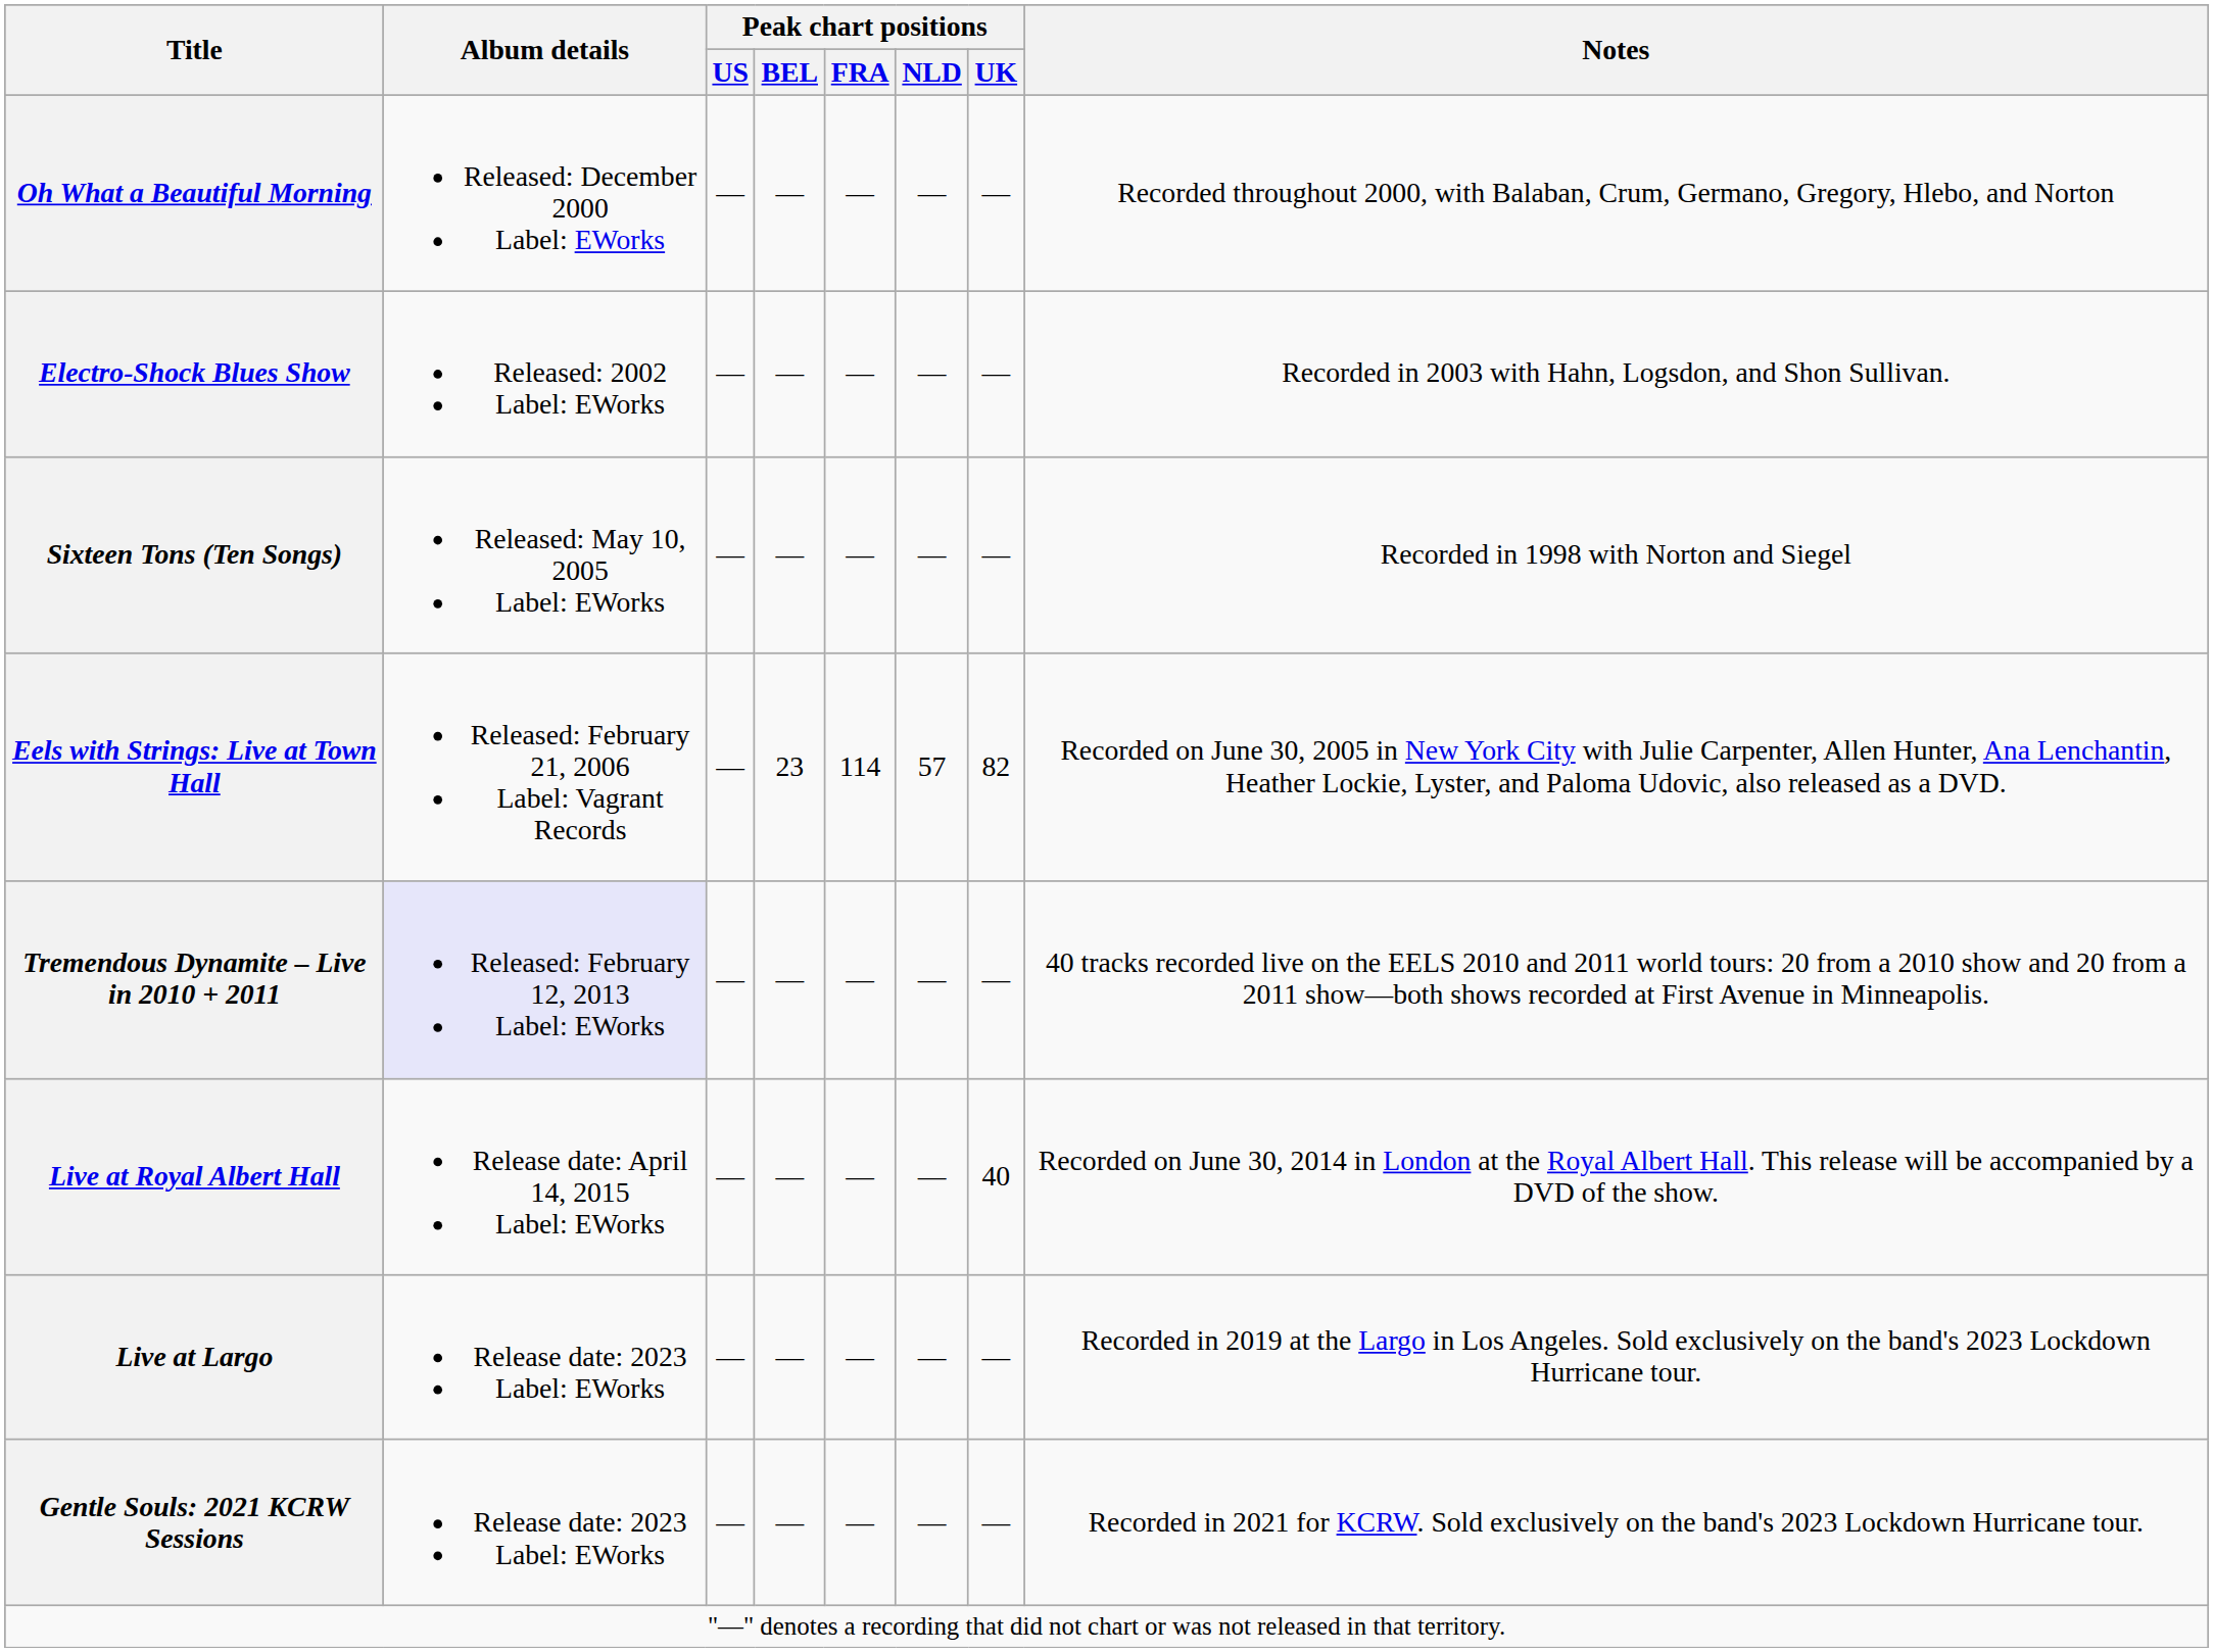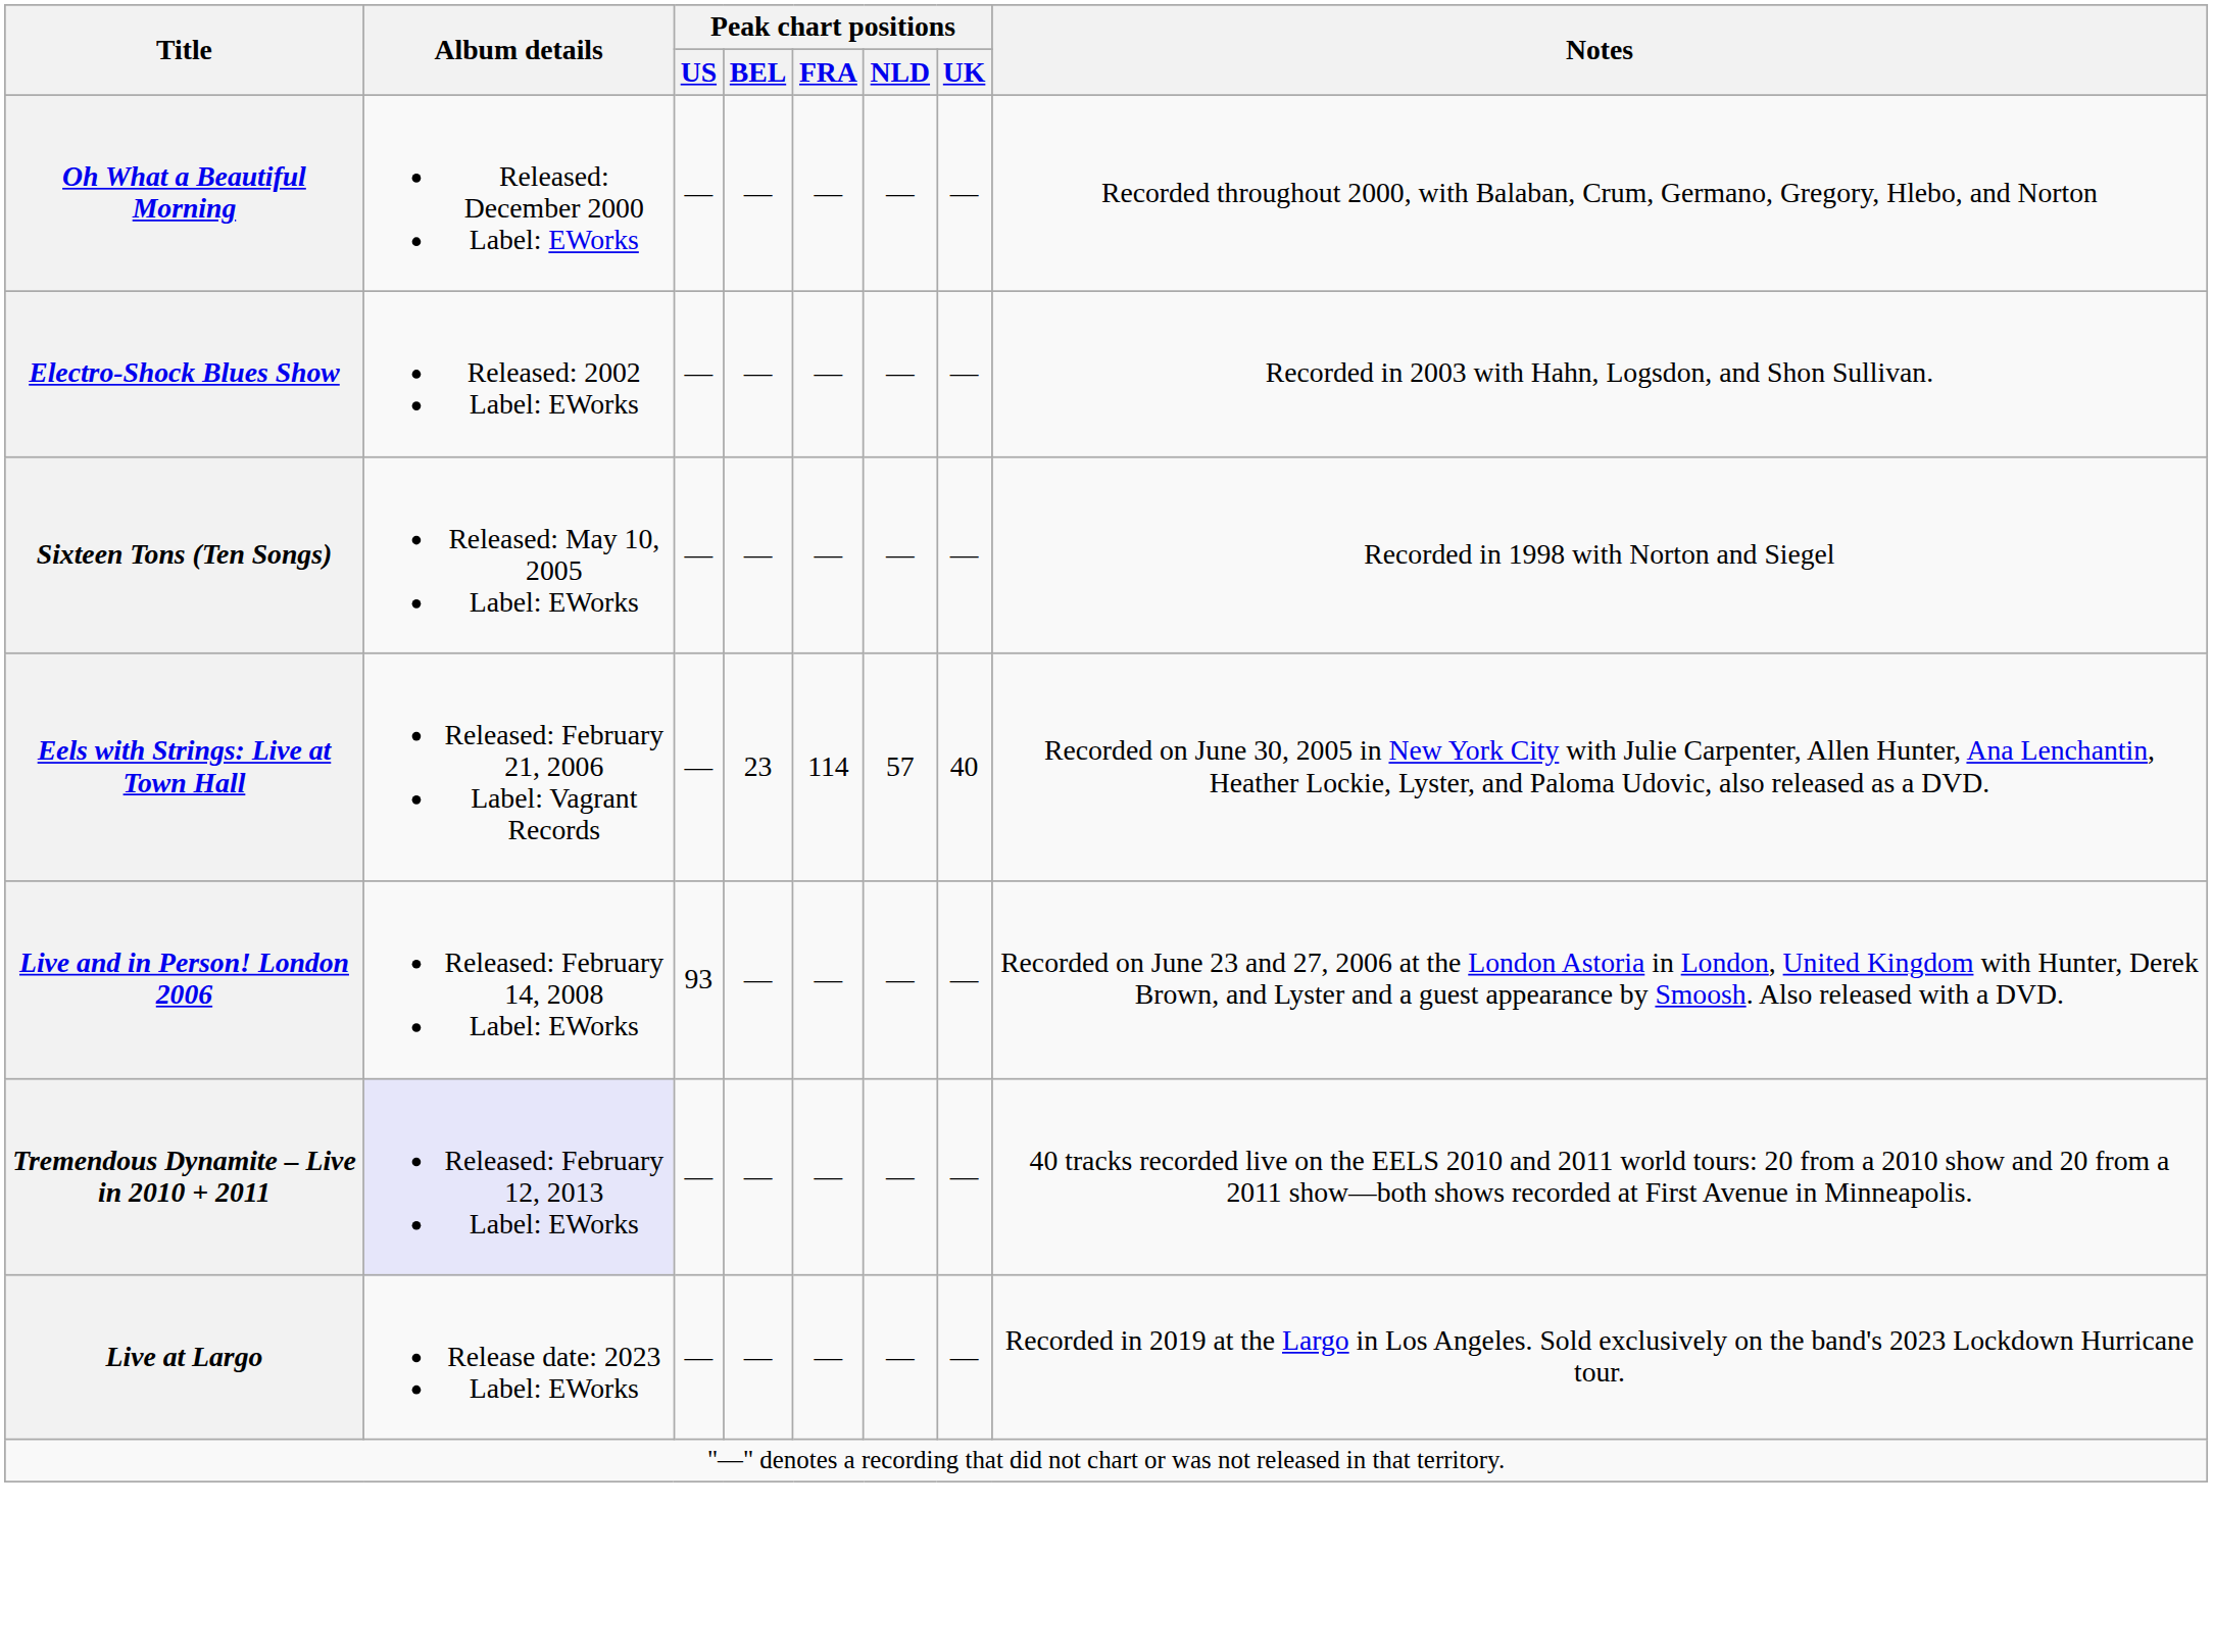 <table class="wikitable plainrowheaders" style="text-align:center;" border="1">
 <tr>
 <th scope="col" rowspan="2">Title</th>
 <th scope="col" rowspan="2">Album details</th>
 <th scope="col" colspan="5">Peak chart positions</th>
 <th scope="col" rowspan="2">Notes</th>
 </tr>
 <tr>
 <th scope="col"><a href='#'>US</a><br></th>
 <th scope="col"><a href='#'>BEL</a><br></th>
 <th scope="col"><a href='#'>FRA</a><br></th>
 <th scope="col"><a href='#'>NLD</a><br></th>
 <th scope="col"><a href='#'>UK</a><br></th>
 </tr>
 <tr>
 <th scope="row"><em><a href='#'>Oh What a Beautiful Morning</a></em></th>
 <td><br><ul><li>Released: December 2000</li><li>Label: <a href='#'>EWorks</a></li></ul></td>
 <td>—</td>
 <td>—</td>
 <td>—</td>
 <td>—</td>
 <td>—</td>
 <td>Recorded throughout 2000, with Balaban, Crum, Germano, Gregory, Hlebo, and Norton</td>
 </tr>
 <tr>
 <th scope="row"><em><a href='#'>Electro-Shock Blues Show</a></em></th>
 <td><br><ul><li>Released: 2002</li><li>Label: EWorks</li></ul></td>
 <td>—</td>
 <td>—</td>
 <td>—</td>
 <td>—</td>
 <td>—</td>
 <td>Recorded in 2003 with Hahn, Logsdon, and Shon Sullivan.</td>
 </tr>
 <tr>
 <th scope="row"><em>Sixteen Tons (Ten Songs)</em></th>
 <td><br><ul><li>Released: May 10, 2005</li><li>Label: EWorks</li></ul></td>
 <td>—</td>
 <td>—</td>
 <td>—</td>
 <td>—</td>
 <td>—</td>
 <td>Recorded in 1998 with Norton and Siegel</td>
 </tr>
 <tr>
 <th scope="row"><em><a href='#'>Eels with Strings: Live at Town Hall</a></em></th>
 <td><br><ul><li>Released: February 21, 2006</li><li>Label: Vagrant Records</li></ul></td>
 <td>—</td>
 <td>23</td>
 <td>114</td>
 <td>57</td>
-<td>82</td>
+<td>40</td>
 <td>Recorded on June 30, 2005 in <a href='#'>New York City</a> with Julie Carpenter, Allen Hunter, <a href='#'>Ana Lenchantin</a>, Heather Lockie, Lyster, and Paloma Udovic, also released as a DVD.</td>
+</tr>
+<tr>
+<th scope="row"><em><a href='#'>Live and in Person! London 2006</a></em></th>
+<td><br><ul><li>Released: February 14, 2008</li><li>Label: EWorks</li></ul></td>
+<td>93</td>
+<td>—</td>
+<td>—</td>
+<td>—</td>
+<td>—</td>
+<td>Recorded on June 23 and 27, 2006 at the <a href='#'>London Astoria</a> in <a href='#'>London</a>, <a href='#'>United Kingdom</a> with Hunter, Derek Brown, and Lyster and a guest appearance by <a href='#'>Smoosh</a>. Also released with a DVD.</td>
 </tr>
 <tr>
 <th scope="row"><em>Tremendous Dynamite – Live in 2010 + 2011</em></th>
 <td style="background: lavender;"><br><ul><li>Released: February 12, 2013</li><li>Label: EWorks</li></ul></td>
 <td>—</td>
 <td>—</td>
 <td>—</td>
 <td>—</td>
 <td>—</td>
 <td>40 tracks recorded live on the EELS 2010 and 2011 world tours: 20 from a 2010 show and 20 from a 2011 show—both shows recorded at First Avenue in Minneapolis.</td>
 </tr>
 <tr>
-<th scope="row"><em><a href='#'>Live at Royal Albert Hall</a></em></th>
-<td><br><ul><li>Release date: April 14, 2015</li><li>Label: EWorks</li></ul></td>
-<td>—</td>
-<td>—</td>
-<td>—</td>
-<td>—</td>
-<td>40</td>
-<td>Recorded on June 30, 2014 in <a href='#'>London</a> at the <a href='#'>Royal Albert Hall</a>. This release will be accompanied by a DVD of the show.</td>
-</tr>
-<tr>
 <th scope="row"><em>Live at Largo</em></th>
 <td><br><ul><li>Release date: 2023</li><li>Label: EWorks</li></ul></td>
 <td>—</td>
 <td>—</td>
 <td>—</td>
 <td>—</td>
 <td>—</td>
 <td>Recorded in 2019 at the <a href='#'>Largo</a> in Los Angeles. Sold exclusively on the band's 2023 Lockdown Hurricane tour.</td>
 </tr>
 <tr>
-<th scope="row"><em>Gentle Souls: 2021 KCRW Sessions</em></th>
-<td><br><ul><li>Release date: 2023</li><li>Label: EWorks</li></ul></td>
-<td>—</td>
-<td>—</td>
-<td>—</td>
-<td>—</td>
-<td>—</td>
-<td>Recorded in 2021 for <a href='#'>KCRW</a>. Sold exclusively on the band's 2023 Lockdown Hurricane tour.</td>
-</tr>
-<tr>
 <td colspan="8" style="font-size:90%">"—" denotes a recording that did not chart or was not released in that territory.</td>
 </tr>
 </table>
